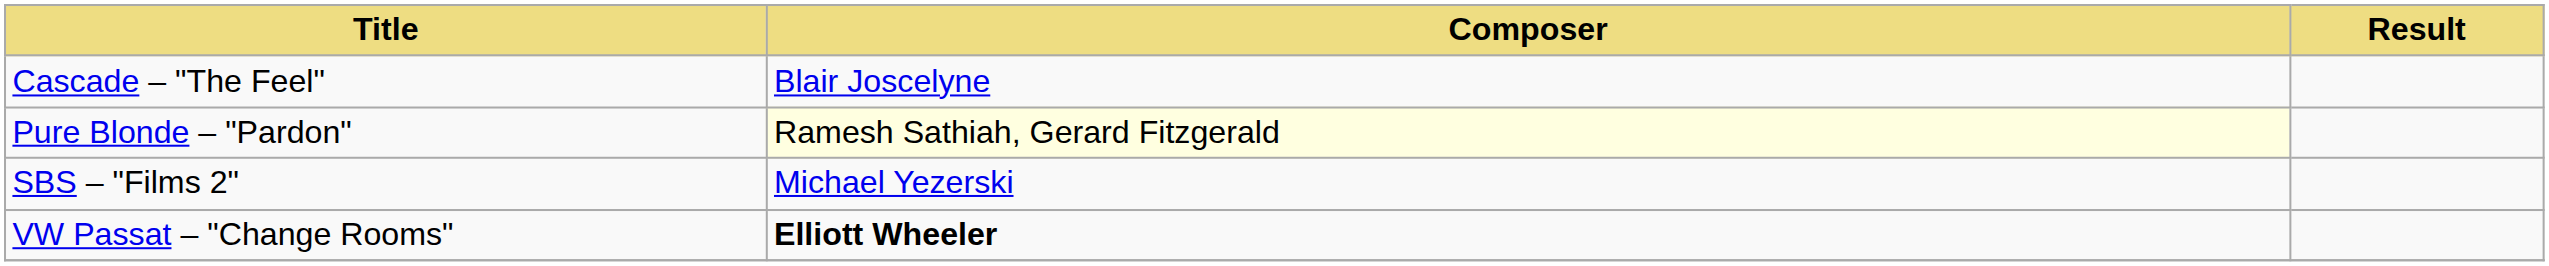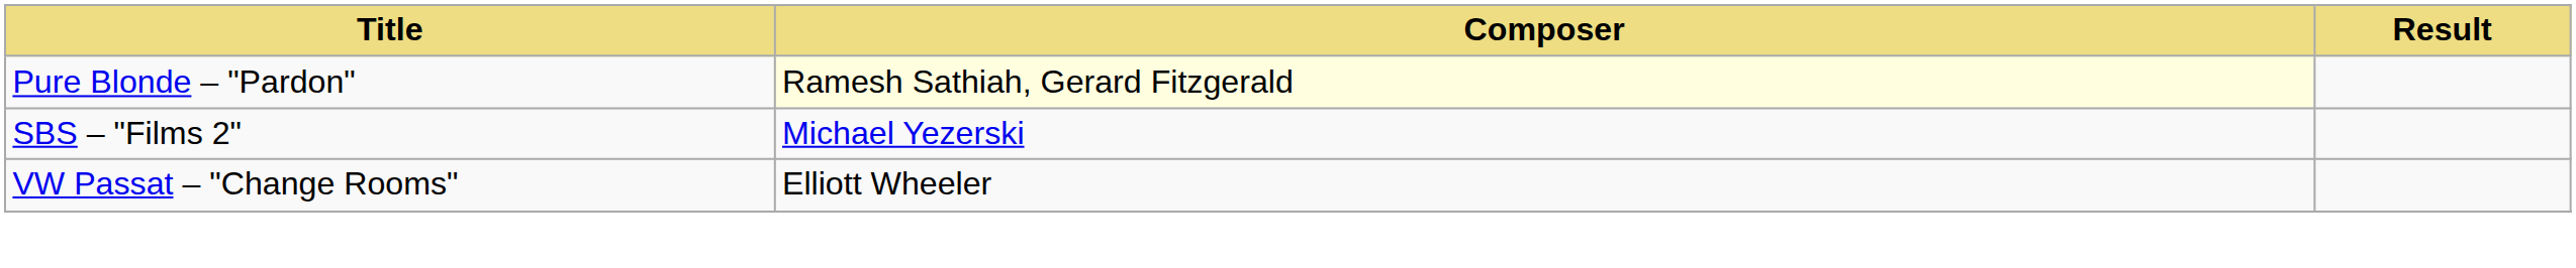 <table class="wikitable" width=100%>
 <tr>
 <th style="width:30%;background:#EEDD82;">Title</th>
 <th style="width:60%;background:#EEDD82;">Composer</th>
 <th style="width:10%;background:#EEDD82;">Result<br></th>
-</tr>
-<tr>
-<td><a href='#'>Cascade</a> – "The Feel"</td>
-<td><a href='#'>Blair Joscelyne</a></td>
-<td></td>
 </tr>
 <tr>
 <td><a href='#'>Pure Blonde</a> – "Pardon"</td>
 <td style="background: lightyellow;">Ramesh Sathiah, Gerard Fitzgerald</td>
 <td></td>
 </tr>
 <tr>
 <td><a href='#'>SBS</a> – "Films 2"</td>
 <td><a href='#'>Michael Yezerski</a></td>
 <td></td>
 </tr>
 <tr>
 <td><a href='#'>VW Passat</a> – "Change Rooms"</td>
-<td><strong>Elliott Wheeler</strong></td>
+<td>Elliott Wheeler</td>
 <td></td>
 </tr>
 <tr>
 </tr>
 </table>
